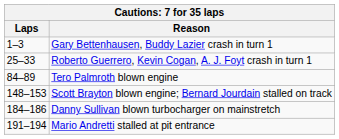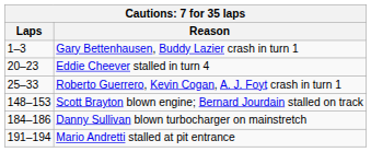 <table class="wikitable">
 <tr>
 <th colspan=2>Cautions: 7 for 35 laps</th>
 </tr>
 <tr>
 <th>Laps</th>
 <th>Reason</th>
 </tr>
 <tr>
 <td>1–3</td>
 <td><a href='#'>Gary Bettenhausen</a>, <a href='#'>Buddy Lazier</a> crash in turn 1</td>
 </tr>
 <tr>
+<td>20–23</td>
+<td><a href='#'>Eddie Cheever</a> stalled in turn 4</td>
+</tr>
+<tr>
 <td>25–33</td>
 <td><a href='#'>Roberto Guerrero</a>, <a href='#'>Kevin Cogan</a>, <a href='#'>A. J. Foyt</a> crash in turn 1</td>
-</tr>
-<tr>
-<td>84–89</td>
-<td><a href='#'>Tero Palmroth</a> blown engine</td>
 </tr>
 <tr>
 <td>148–153</td>
 <td><a href='#'>Scott Brayton</a> blown engine; <a href='#'>Bernard Jourdain</a> stalled on track</td>
 </tr>
 <tr>
 <td>184–186</td>
 <td><a href='#'>Danny Sullivan</a> blown turbocharger on mainstretch</td>
 </tr>
 <tr>
 <td>191–194</td>
 <td><a href='#'>Mario Andretti</a> stalled at pit entrance</td>
 </tr>
 </table>
